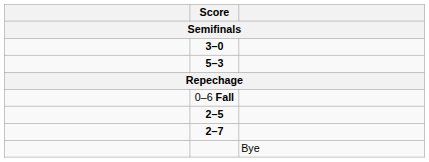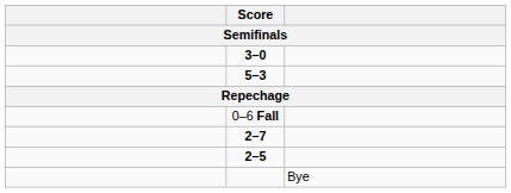 <table class="wikitable" style="text-align: left;">
 <tr>
 <th align="right" width="270"></th>
 <th width="65">Score</th>
 <th align="left" width="270"></th>
 </tr>
 <tr>
 <th colspan="3">Semifinals</th>
 </tr>
 <tr>
 <td><strong></strong></td>
 <td align=center><strong>3–0</strong></td>
 <td></td>
 </tr>
 <tr>
 <td><strong></strong></td>
 <td align=center><strong>5–3</strong></td>
 <td></td>
 </tr>
 <tr>
 <th colspan="3">Repechage</th>
 </tr>
 <tr>
 <td></td>
 <td align=center>0–6 <strong>Fall</strong></td>
 <td><strong></strong></td>
 </tr>
 <tr>
 <td></td>
-<td align=center><strong>2–5</strong></td>
+<td align=center><strong>2–7</strong></td>
 <td><strong></strong></td>
 </tr>
 <tr>
 <td></td>
-<td align=center><strong>2–7</strong></td>
+<td align=center><strong>2–5</strong></td>
 <td><strong></strong></td>
 </tr>
 <tr>
 <td><strong></strong></td>
 <td align="center"></td>
 <td>Bye</td>
 </tr>
 </table>
